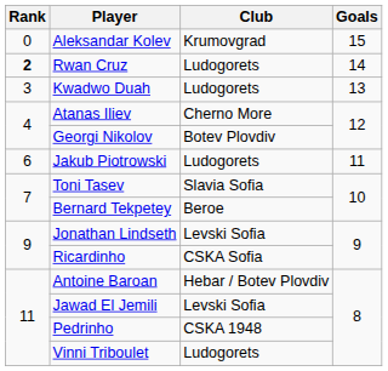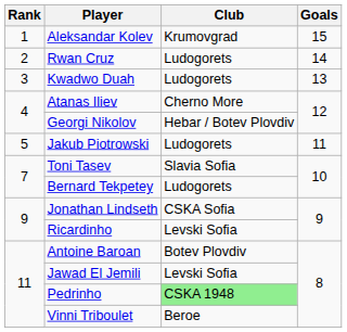 <table class="wikitable" style="text-align:center">
 <tr>
 <th>Rank</th>
 <th>Player</th>
 <th>Club</th>
 <th>Goals</th>
 </tr>
 <tr>
-<td>0</td>
+<td>1</td>
 <td align="left"> <a href='#'>Aleksandar Kolev</a></td>
 <td align="left">Krumovgrad</td>
 <td>15</td>
 </tr>
 <tr>
-<td><strong>2</strong></td>
+<td>2</td>
 <td align="left"> <a href='#'>Rwan Cruz</a></td>
 <td align="left">Ludogorets</td>
 <td>14</td>
 </tr>
 <tr>
 <td>3</td>
 <td align="left"> <a href='#'>Kwadwo Duah</a></td>
 <td align="left">Ludogorets</td>
 <td>13</td>
 </tr>
 <tr>
 <td rowspan=2>4</td>
 <td align="left"> <a href='#'>Atanas Iliev</a></td>
 <td align="left">Cherno More</td>
 <td rowspan=2>12</td>
 </tr>
 <tr>
 <td align="left"> <a href='#'>Georgi Nikolov</a></td>
-<td align="left">Botev Plovdiv</td>
+<td align="left">Hebar / Botev Plovdiv</td>
 </tr>
 <tr>
-<td>6</td>
+<td>5</td>
 <td align="left"> <a href='#'>Jakub Piotrowski</a></td>
 <td align="left">Ludogorets</td>
 <td>11</td>
 </tr>
 <tr>
 <td rowspan=2>7</td>
 <td align="left"> <a href='#'>Toni Tasev</a></td>
 <td align="left">Slavia Sofia</td>
 <td rowspan=2>10</td>
 </tr>
 <tr>
 <td align="left"> <a href='#'>Bernard Tekpetey</a></td>
-<td align="left">Beroe</td>
+<td align="left">Ludogorets</td>
 </tr>
 <tr>
 <td rowspan=2>9</td>
 <td align="left"> <a href='#'>Jonathan Lindseth</a></td>
-<td align="left">Levski Sofia</td>
+<td align="left">CSKA Sofia</td>
 <td rowspan=2>9</td>
 </tr>
 <tr>
 <td align="left"> <a href='#'>Ricardinho</a></td>
-<td align="left">CSKA Sofia</td>
+<td align="left">Levski Sofia</td>
 </tr>
 <tr>
 <td rowspan=4>11</td>
 <td align="left"> <a href='#'>Antoine Baroan</a></td>
-<td align="left">Hebar / Botev Plovdiv</td>
+<td align="left">Botev Plovdiv</td>
 <td rowspan=4>8</td>
 </tr>
 <tr>
 <td align="left"> <a href='#'>Jawad El Jemili</a></td>
 <td align="left">Levski Sofia</td>
 </tr>
 <tr>
 <td align="left"> <a href='#'>Pedrinho</a></td>
-<td align="left">CSKA 1948</td>
+<td align="left" style="background: lightgreen;">CSKA 1948</td>
 </tr>
 <tr>
 <td align="left"> <a href='#'>Vinni Triboulet</a></td>
-<td align="left">Ludogorets</td>
+<td align="left">Beroe</td>
 </tr>
 </table>
